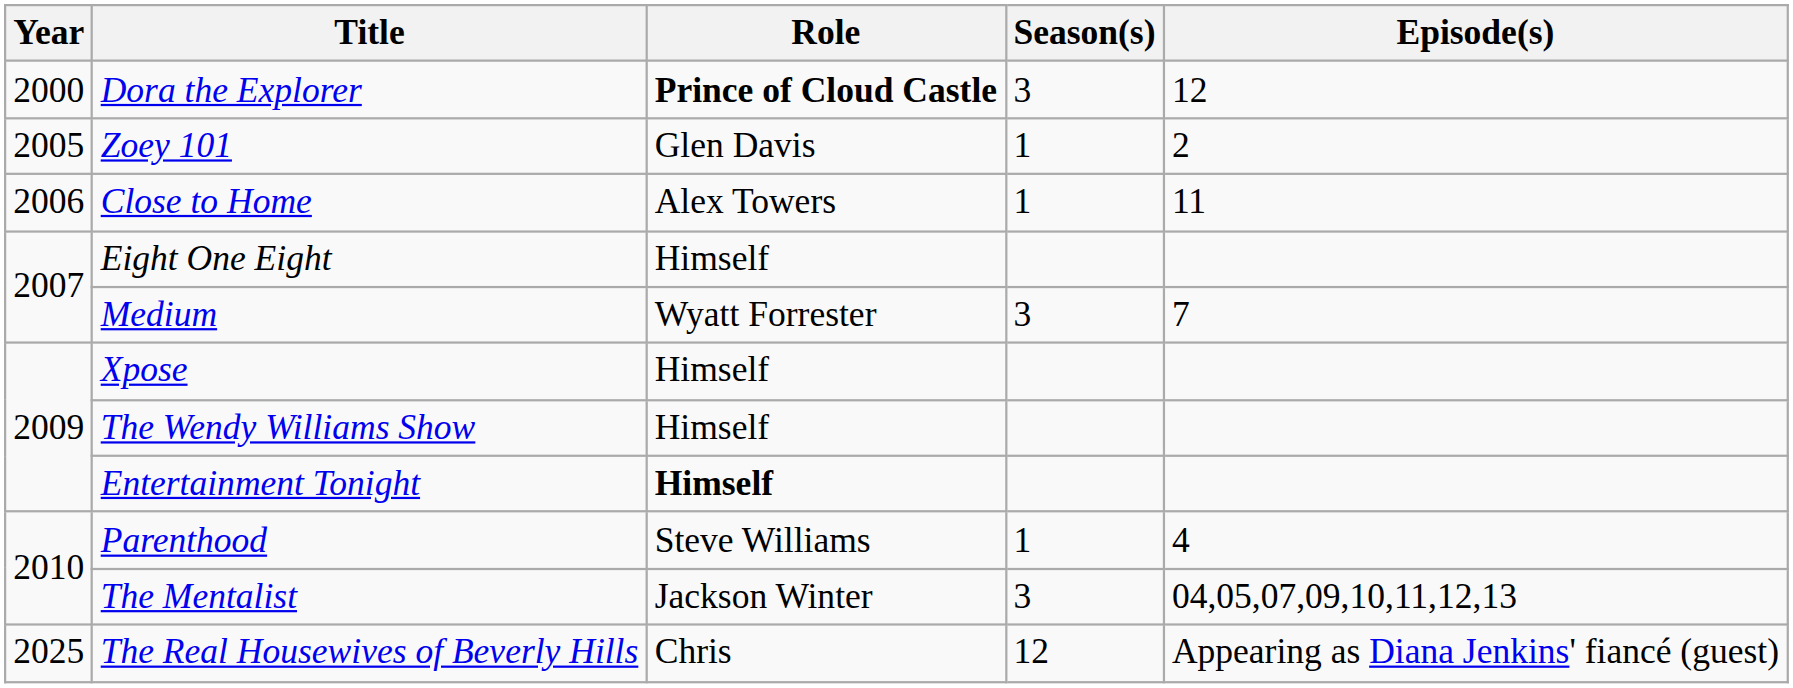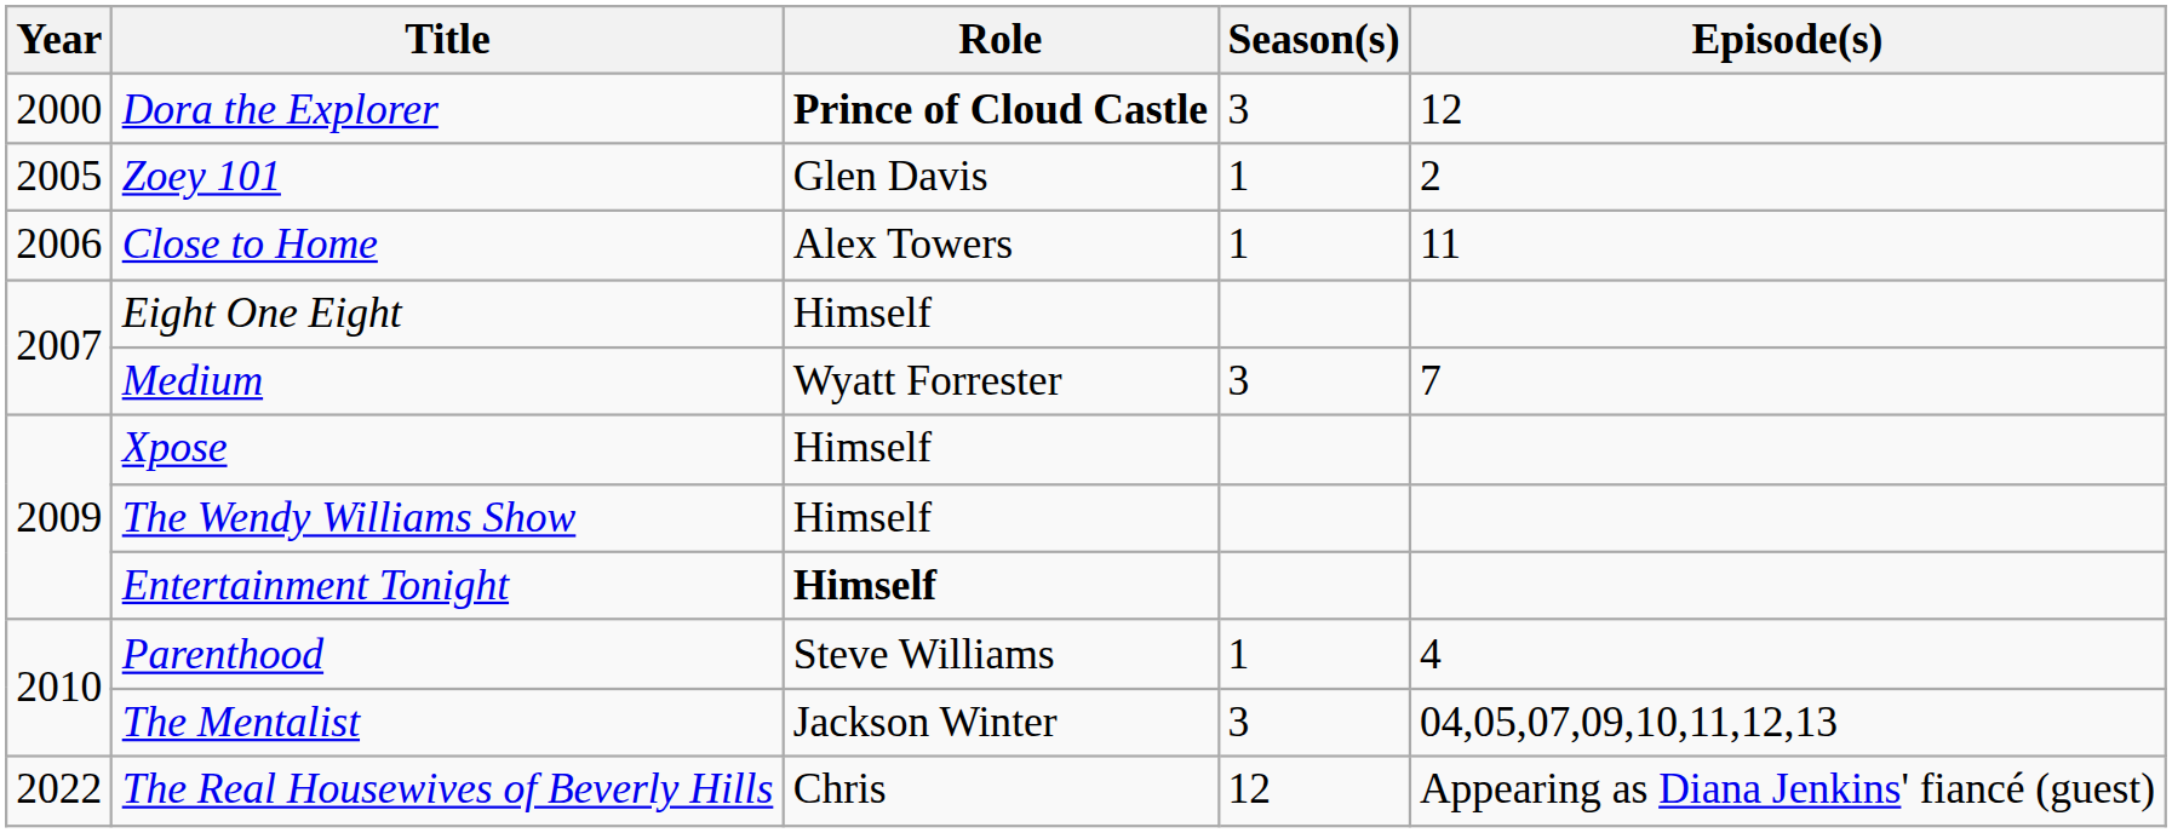 <table class="wikitable">
 <tr>
 <th>Year</th>
 <th>Title</th>
 <th>Role</th>
 <th>Season(s)</th>
 <th>Episode(s)</th>
 </tr>
 <tr>
 <td>2000</td>
 <td><em><a href='#'>Dora the Explorer</a></em></td>
 <td><strong>Prince of Cloud Castle</strong></td>
 <td>3</td>
 <td>12</td>
 </tr>
 <tr>
 <td>2005</td>
 <td><em><a href='#'>Zoey 101</a></em></td>
 <td>Glen Davis</td>
 <td>1</td>
 <td>2</td>
 </tr>
 <tr>
 <td>2006</td>
 <td><a href='#'><em>Close to Home</em></a></td>
 <td>Alex Towers</td>
 <td>1</td>
 <td>11</td>
 </tr>
 <tr>
 <td rowspan="2">2007</td>
 <td><em>Eight One Eight</em></td>
 <td>Himself</td>
 <td></td>
 <td></td>
 </tr>
 <tr>
 <td><a href='#'><em>Medium</em></a></td>
 <td>Wyatt Forrester</td>
 <td>3</td>
 <td>7</td>
 </tr>
 <tr>
 <td rowspan="3">2009</td>
 <td><em><a href='#'>Xpose</a></em></td>
 <td>Himself</td>
 <td></td>
 <td></td>
 </tr>
 <tr>
 <td><em><a href='#'>The Wendy Williams Show</a></em></td>
 <td>Himself</td>
 <td></td>
 <td></td>
 </tr>
 <tr>
 <td><em><a href='#'>Entertainment Tonight</a></em></td>
 <td><strong>Himself</strong></td>
 <td></td>
 <td></td>
 </tr>
 <tr>
 <td rowspan="2">2010</td>
 <td><a href='#'><em>Parenthood</em></a></td>
 <td>Steve Williams</td>
 <td>1</td>
 <td>4</td>
 </tr>
 <tr>
 <td><em><a href='#'>The Mentalist</a></em></td>
 <td>Jackson Winter</td>
 <td>3</td>
 <td>04,05,07,09,10,11,12,13</td>
 </tr>
 <tr>
-<td>2025</td>
+<td>2022</td>
 <td><em><a href='#'>The Real Housewives of Beverly Hills</a></em></td>
 <td>Chris</td>
 <td>12</td>
 <td>Appearing as <a href='#'>Diana Jenkins</a>' fiancé (guest)</td>
 </tr>
 </table>
